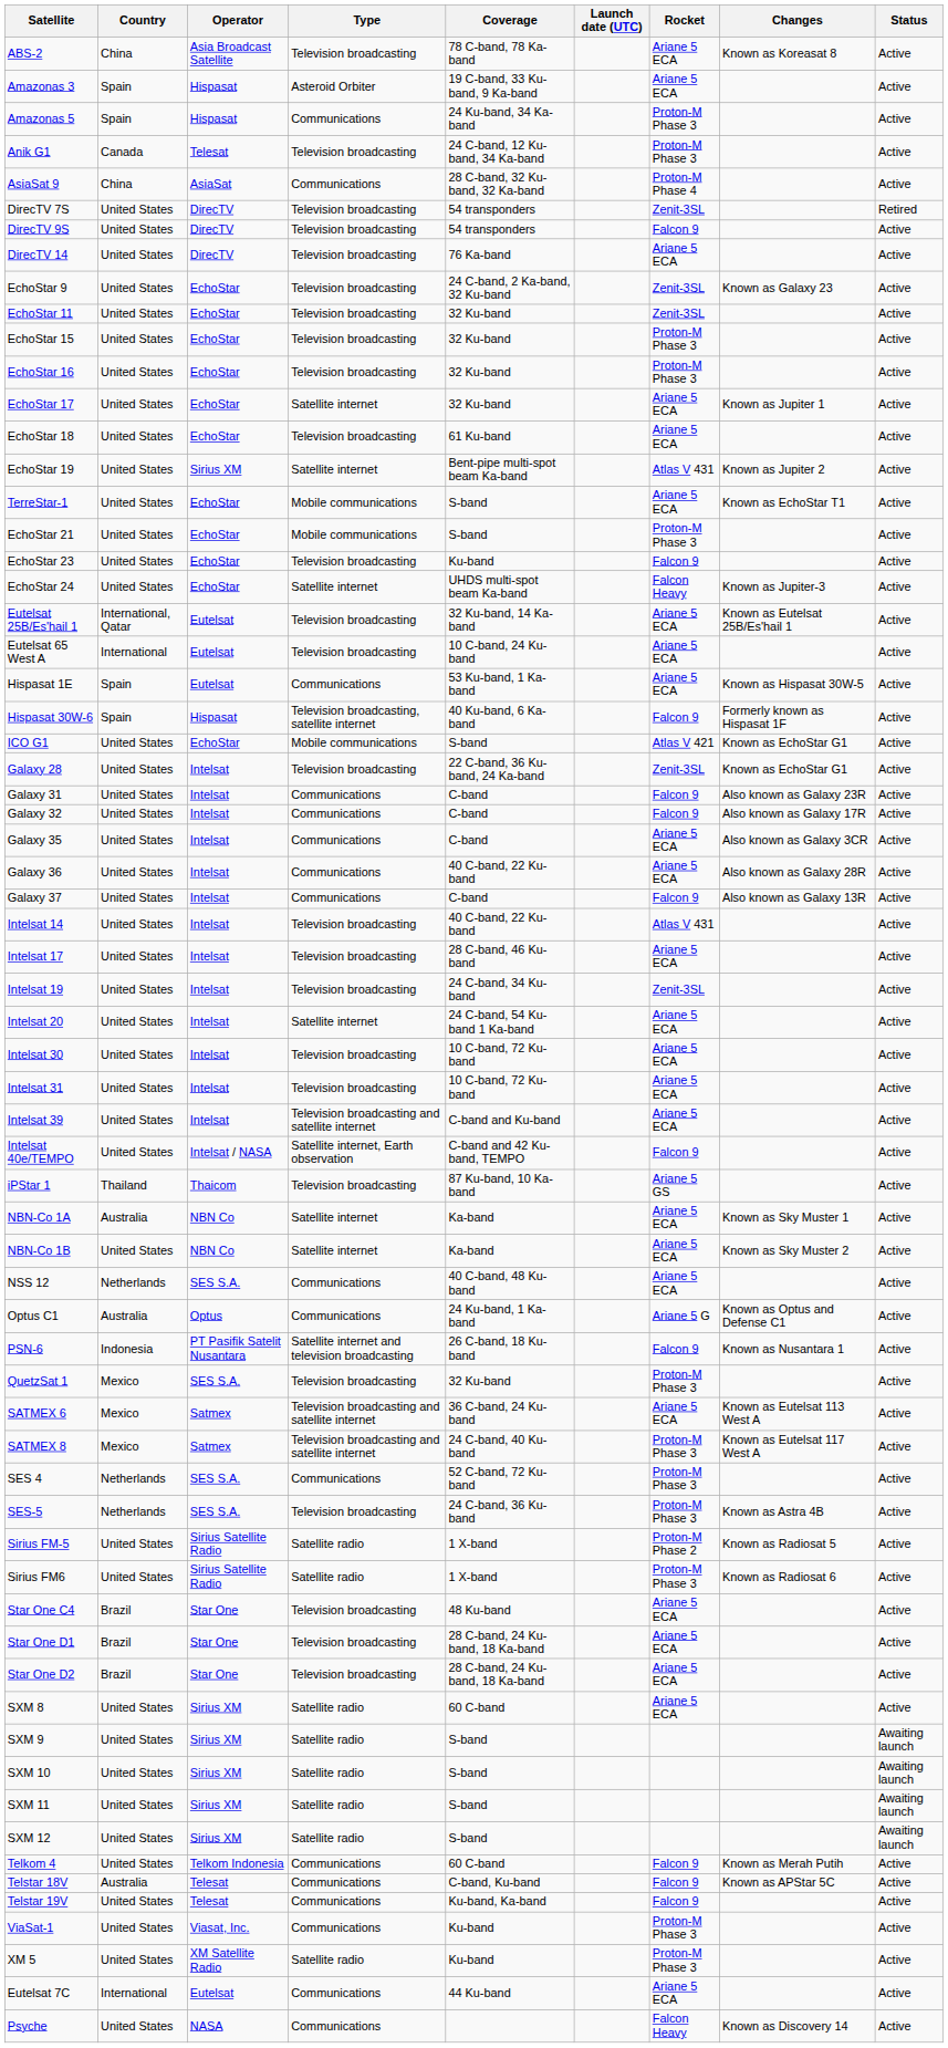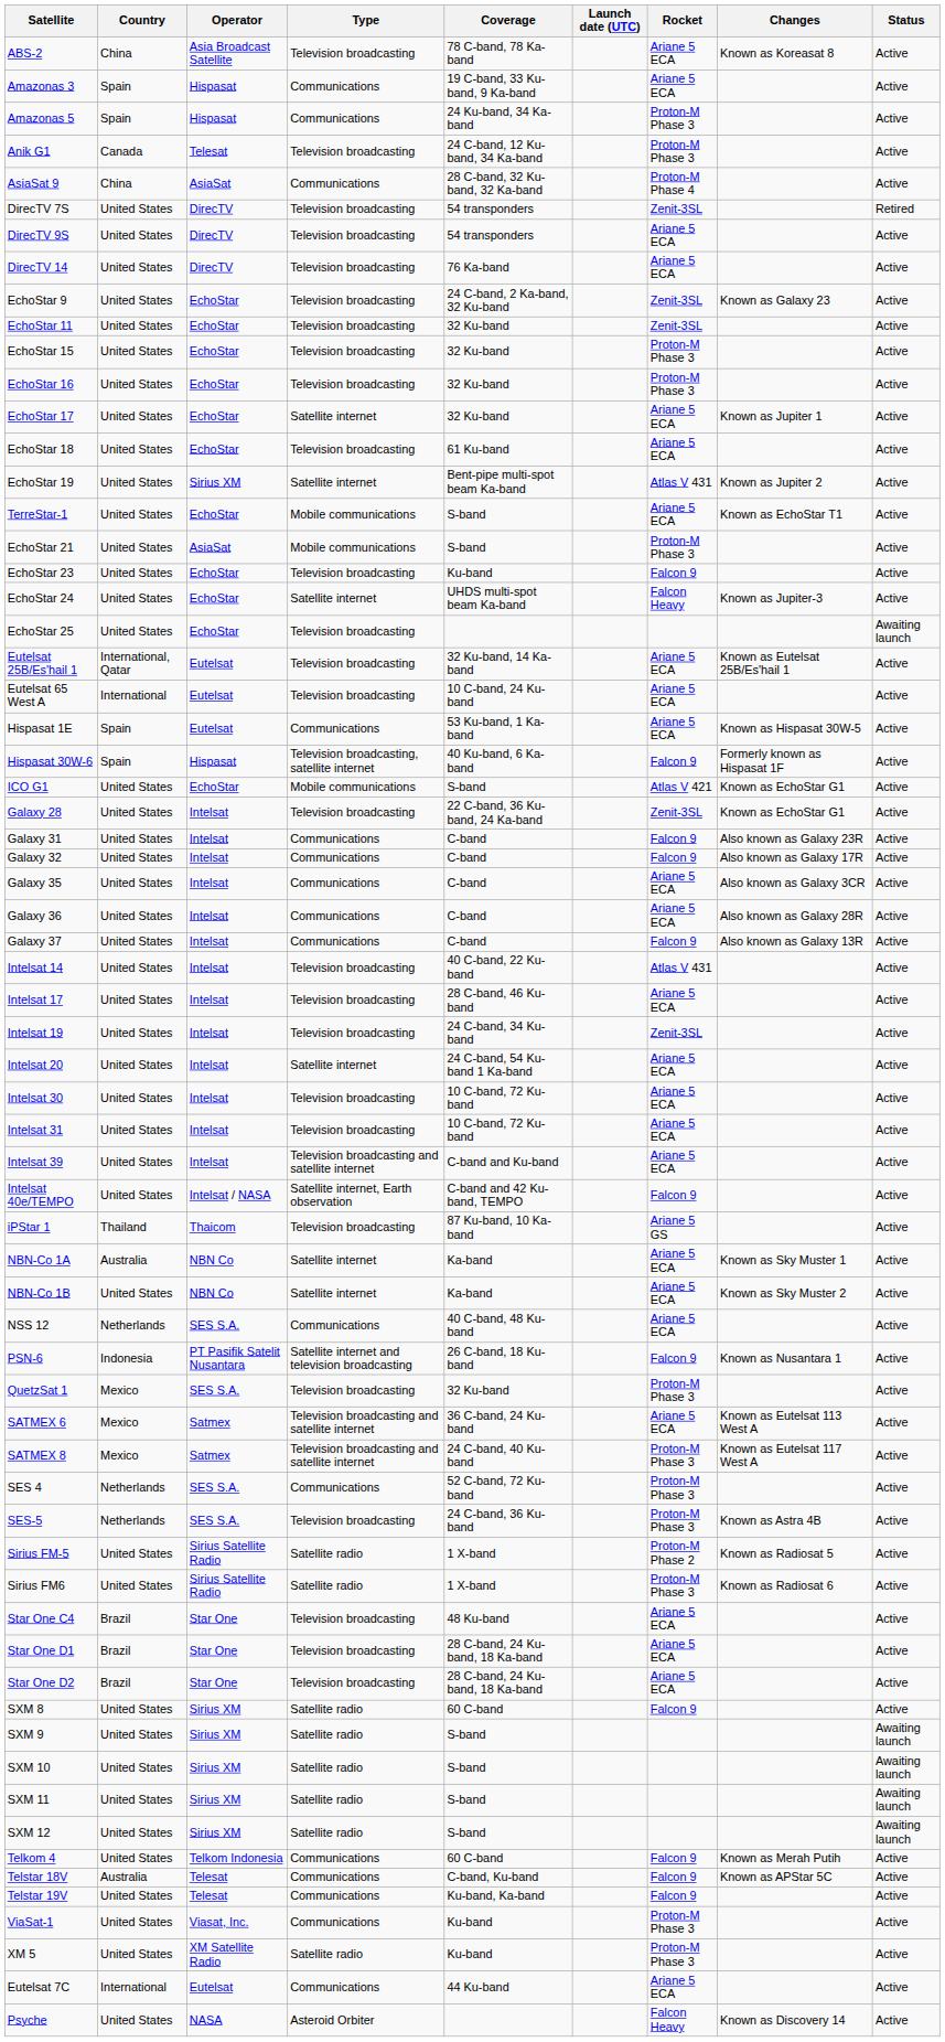 <table class="wikitable sortable" border="1"}>
 <tr>
 <th>Satellite</th>
 <th>Country</th>
 <th>Operator</th>
 <th>Type</th>
 <th>Coverage </th>
 <th>Launch date  (<a href='#'>UTC</a>) </th>
 <th>Rocket</th>
 <th width="200pt">Changes</th>
 <th>Status </th>
 </tr>
 <tr>
 <td><a href='#'>ABS-2</a></td>
 <td>China</td>
 <td><a href='#'>Asia Broadcast Satellite</a></td>
 <td>Television broadcasting</td>
 <td>78 C-band, 78 Ka-band</td>
 <td></td>
 <td><a href='#'>Ariane 5</a> ECA</td>
 <td>Known as Koreasat 8</td>
 <td>Active</td>
 </tr>
 <tr>
 <td><a href='#'>Amazonas 3</a></td>
 <td>Spain</td>
 <td><a href='#'>Hispasat</a></td>
-<td>Asteroid Orbiter</td>
+<td>Communications</td>
 <td>19 C-band, 33 Ku-band, 9 Ka-band</td>
 <td></td>
 <td><a href='#'>Ariane 5</a> ECA</td>
 <td></td>
 <td>Active</td>
 </tr>
 <tr>
 <td><a href='#'>Amazonas 5</a></td>
 <td>Spain</td>
 <td><a href='#'>Hispasat</a></td>
 <td>Communications</td>
 <td>24 Ku-band, 34 Ka-band</td>
 <td></td>
 <td><a href='#'>Proton-M</a> Phase 3</td>
 <td></td>
 <td>Active</td>
 </tr>
 <tr>
 <td><a href='#'>Anik G1</a></td>
 <td>Canada</td>
 <td><a href='#'>Telesat</a></td>
 <td>Television broadcasting</td>
 <td>24 C-band, 12 Ku-band, 34 Ka-band</td>
 <td></td>
 <td><a href='#'>Proton-M</a> Phase 3</td>
 <td></td>
 <td>Active</td>
 </tr>
 <tr>
 <td><a href='#'>AsiaSat 9</a></td>
 <td>China</td>
 <td><a href='#'>AsiaSat</a></td>
 <td>Communications</td>
 <td>28 C-band, 32 Ku-band, 32 Ka-band</td>
 <td></td>
 <td><a href='#'>Proton-M</a> Phase 4</td>
 <td></td>
 <td>Active</td>
 </tr>
 <tr>
 <td>DirecTV 7S</td>
 <td>United States</td>
 <td><a href='#'>DirecTV</a></td>
 <td>Television broadcasting</td>
 <td>54 transponders</td>
 <td></td>
 <td><a href='#'>Zenit-3SL</a></td>
 <td></td>
 <td>Retired</td>
 </tr>
 <tr>
 <td><a href='#'>DirecTV 9S</a></td>
 <td>United States</td>
 <td><a href='#'>DirecTV</a></td>
 <td>Television broadcasting</td>
 <td>54 transponders</td>
 <td></td>
-<td><a href='#'>Falcon 9</a></td>
+<td><a href='#'>Ariane 5</a> ECA</td>
 <td></td>
 <td>Active</td>
 </tr>
 <tr>
 <td><a href='#'>DirecTV 14</a></td>
 <td>United States</td>
 <td><a href='#'>DirecTV</a></td>
 <td>Television broadcasting</td>
 <td>76 Ka-band</td>
 <td></td>
 <td><a href='#'>Ariane 5</a> ECA</td>
 <td></td>
 <td>Active</td>
 </tr>
 <tr>
 <td>EchoStar 9</td>
 <td>United States</td>
 <td><a href='#'>EchoStar</a></td>
 <td>Television broadcasting</td>
 <td>24 C-band, 2 Ka-band, 32 Ku-band</td>
 <td></td>
 <td><a href='#'>Zenit-3SL</a></td>
 <td>Known as Galaxy 23</td>
 <td>Active</td>
 </tr>
 <tr>
 <td><a href='#'>EchoStar 11</a></td>
 <td>United States</td>
 <td><a href='#'>EchoStar</a></td>
 <td>Television broadcasting</td>
 <td>32 Ku-band</td>
 <td></td>
 <td><a href='#'>Zenit-3SL</a></td>
 <td></td>
 <td>Active</td>
 </tr>
 <tr>
 <td>EchoStar 15</td>
 <td>United States</td>
 <td><a href='#'>EchoStar</a></td>
 <td>Television broadcasting</td>
 <td>32 Ku-band</td>
 <td></td>
 <td><a href='#'>Proton-M</a> Phase 3</td>
 <td></td>
 <td>Active</td>
 </tr>
 <tr>
 <td><a href='#'>EchoStar 16</a></td>
 <td>United States</td>
 <td><a href='#'>EchoStar</a></td>
 <td>Television broadcasting</td>
 <td>32 Ku-band</td>
 <td></td>
 <td><a href='#'>Proton-M</a> Phase 3</td>
 <td></td>
 <td>Active</td>
 </tr>
 <tr>
 <td><a href='#'>EchoStar 17</a></td>
 <td>United States</td>
 <td><a href='#'>EchoStar</a></td>
 <td>Satellite internet</td>
 <td>32 Ku-band</td>
 <td></td>
 <td><a href='#'>Ariane 5</a> ECA</td>
 <td>Known as Jupiter 1</td>
 <td>Active</td>
 </tr>
 <tr>
 <td>EchoStar 18</td>
 <td>United States</td>
 <td><a href='#'>EchoStar</a></td>
 <td>Television broadcasting</td>
 <td>61 Ku-band</td>
 <td></td>
 <td><a href='#'>Ariane 5</a> ECA</td>
 <td></td>
 <td>Active</td>
 </tr>
 <tr>
 <td>EchoStar 19</td>
 <td>United States</td>
 <td><a href='#'>Sirius XM</a></td>
 <td>Satellite internet</td>
 <td>Bent-pipe multi-spot beam Ka-band</td>
 <td></td>
 <td><a href='#'>Atlas V</a> 431</td>
 <td>Known as Jupiter 2</td>
 <td>Active</td>
 </tr>
 <tr>
 <td><a href='#'>TerreStar-1</a></td>
 <td>United States</td>
 <td><a href='#'>EchoStar</a></td>
 <td>Mobile communications</td>
 <td>S-band</td>
 <td></td>
 <td><a href='#'>Ariane 5</a> ECA</td>
 <td>Known as EchoStar T1</td>
 <td>Active</td>
 </tr>
 <tr>
 <td>EchoStar 21</td>
 <td>United States</td>
-<td><a href='#'>EchoStar</a></td>
+<td><a href='#'>AsiaSat</a></td>
 <td>Mobile communications</td>
 <td>S-band</td>
 <td></td>
 <td><a href='#'>Proton-M</a> Phase 3</td>
 <td></td>
 <td>Active</td>
 </tr>
 <tr>
 <td>EchoStar 23</td>
 <td>United States</td>
 <td><a href='#'>EchoStar</a></td>
 <td>Television broadcasting</td>
 <td>Ku-band</td>
 <td></td>
 <td><a href='#'>Falcon 9</a></td>
 <td></td>
 <td>Active</td>
 </tr>
 <tr>
 <td>EchoStar 24</td>
 <td>United States</td>
 <td><a href='#'>EchoStar</a></td>
 <td>Satellite internet</td>
 <td>UHDS multi-spot beam Ka-band</td>
 <td></td>
 <td><a href='#'>Falcon Heavy</a></td>
 <td>Known as Jupiter-3</td>
 <td>Active</td>
+</tr>
+<tr>
+<td>EchoStar 25</td>
+<td>United States</td>
+<td><a href='#'>EchoStar</a></td>
+<td>Television broadcasting</td>
+<td></td>
+<td></td>
+<td></td>
+<td></td>
+<td>Awaiting launch</td>
 </tr>
 <tr>
 <td><a href='#'>Eutelsat 25B/Es'hail 1</a></td>
 <td>International, Qatar</td>
 <td><a href='#'>Eutelsat</a></td>
 <td>Television broadcasting</td>
 <td>32 Ku-band, 14 Ka-band</td>
 <td></td>
 <td><a href='#'>Ariane 5</a> ECA</td>
 <td>Known as Eutelsat 25B/Es'hail 1</td>
 <td>Active</td>
 </tr>
 <tr>
 <td>Eutelsat 65 West A</td>
 <td>International</td>
 <td><a href='#'>Eutelsat</a></td>
 <td>Television broadcasting</td>
 <td>10 C-band, 24 Ku-band</td>
 <td></td>
 <td><a href='#'>Ariane 5</a> ECA</td>
 <td></td>
 <td>Active</td>
 </tr>
 <tr>
 <td>Hispasat 1E</td>
 <td>Spain</td>
 <td><a href='#'>Eutelsat</a></td>
 <td>Communications</td>
 <td>53 Ku-band, 1 Ka-band</td>
 <td></td>
 <td><a href='#'>Ariane 5</a> ECA</td>
 <td>Known as Hispasat 30W-5</td>
 <td>Active</td>
 </tr>
 <tr>
 <td><a href='#'>Hispasat 30W-6</a></td>
 <td>Spain</td>
 <td><a href='#'>Hispasat</a></td>
 <td>Television broadcasting, satellite internet</td>
 <td>40 Ku-band, 6 Ka-band</td>
 <td></td>
 <td><a href='#'>Falcon 9</a></td>
 <td>Formerly known as Hispasat 1F</td>
 <td>Active</td>
 </tr>
 <tr>
 <td><a href='#'>ICO G1</a></td>
 <td>United States</td>
 <td><a href='#'>EchoStar</a></td>
 <td>Mobile communications</td>
 <td>S-band</td>
 <td></td>
 <td><a href='#'>Atlas V</a> 421</td>
 <td>Known as EchoStar G1</td>
 <td>Active</td>
 </tr>
 <tr>
 <td><a href='#'>Galaxy 28</a></td>
 <td>United States</td>
 <td><a href='#'>Intelsat</a></td>
 <td>Television broadcasting</td>
 <td>22 C-band, 36 Ku-band, 24 Ka-band</td>
 <td></td>
 <td><a href='#'>Zenit-3SL</a></td>
 <td>Known as EchoStar G1</td>
 <td>Active</td>
 </tr>
 <tr>
 <td>Galaxy 31</td>
 <td>United States</td>
 <td><a href='#'>Intelsat</a></td>
 <td>Communications</td>
 <td>C-band</td>
 <td></td>
 <td><a href='#'>Falcon 9</a></td>
 <td>Also known as Galaxy 23R</td>
 <td>Active</td>
 </tr>
 <tr>
 <td>Galaxy 32</td>
 <td>United States</td>
 <td><a href='#'>Intelsat</a></td>
 <td>Communications</td>
 <td>C-band</td>
 <td></td>
 <td><a href='#'>Falcon 9</a></td>
 <td>Also known as Galaxy 17R</td>
 <td>Active</td>
 </tr>
 <tr>
 <td>Galaxy 35</td>
 <td>United States</td>
 <td><a href='#'>Intelsat</a></td>
 <td>Communications</td>
 <td>C-band</td>
 <td></td>
 <td><a href='#'>Ariane 5</a> ECA</td>
 <td>Also known as Galaxy 3CR</td>
 <td>Active</td>
 </tr>
 <tr>
 <td>Galaxy 36</td>
 <td>United States</td>
 <td><a href='#'>Intelsat</a></td>
 <td>Communications</td>
-<td>40 C-band, 22 Ku-band</td>
+<td>C-band</td>
 <td></td>
 <td><a href='#'>Ariane 5</a> ECA</td>
 <td>Also known as Galaxy 28R</td>
 <td>Active</td>
 </tr>
 <tr>
 <td>Galaxy 37</td>
 <td>United States</td>
 <td><a href='#'>Intelsat</a></td>
 <td>Communications</td>
 <td>C-band</td>
 <td></td>
 <td><a href='#'>Falcon 9</a></td>
 <td>Also known as Galaxy 13R</td>
 <td>Active</td>
 </tr>
 <tr>
 <td><a href='#'>Intelsat 14</a></td>
 <td>United States</td>
 <td><a href='#'>Intelsat</a></td>
 <td>Television broadcasting</td>
 <td>40 C-band, 22 Ku-band</td>
 <td></td>
 <td><a href='#'>Atlas V</a> 431</td>
 <td></td>
 <td>Active</td>
 </tr>
 <tr>
 <td><a href='#'>Intelsat 17</a></td>
 <td>United States</td>
 <td><a href='#'>Intelsat</a></td>
 <td>Television broadcasting</td>
 <td>28 C-band, 46 Ku-band</td>
 <td></td>
 <td><a href='#'>Ariane 5</a> ECA</td>
 <td></td>
 <td>Active</td>
 </tr>
 <tr>
 <td><a href='#'>Intelsat 19</a></td>
 <td>United States</td>
 <td><a href='#'>Intelsat</a></td>
 <td>Television broadcasting</td>
 <td>24 C-band, 34 Ku-band</td>
 <td></td>
 <td><a href='#'>Zenit-3SL</a></td>
 <td></td>
 <td>Active</td>
 </tr>
 <tr>
 <td><a href='#'>Intelsat 20</a></td>
 <td>United States</td>
 <td><a href='#'>Intelsat</a></td>
 <td>Satellite internet</td>
 <td>24 C-band, 54 Ku-band 1 Ka-band</td>
 <td></td>
 <td><a href='#'>Ariane 5</a> ECA</td>
 <td></td>
 <td>Active</td>
 </tr>
 <tr>
 <td><a href='#'>Intelsat 30</a></td>
 <td>United States</td>
 <td><a href='#'>Intelsat</a></td>
 <td>Television broadcasting</td>
 <td>10 C-band, 72 Ku-band</td>
 <td></td>
 <td><a href='#'>Ariane 5</a> ECA</td>
 <td></td>
 <td>Active</td>
 </tr>
 <tr>
 <td><a href='#'>Intelsat 31</a></td>
 <td>United States</td>
 <td><a href='#'>Intelsat</a></td>
 <td>Television broadcasting</td>
 <td>10 C-band, 72 Ku-band</td>
 <td></td>
 <td><a href='#'>Ariane 5</a> ECA</td>
 <td></td>
 <td>Active</td>
 </tr>
 <tr>
 <td><a href='#'>Intelsat 39</a></td>
 <td>United States</td>
 <td><a href='#'>Intelsat</a></td>
 <td>Television broadcasting and satellite internet</td>
 <td>C-band and Ku-band</td>
 <td></td>
 <td><a href='#'>Ariane 5</a> ECA</td>
 <td></td>
 <td>Active</td>
 </tr>
 <tr>
 <td><a href='#'>Intelsat 40e/TEMPO</a></td>
 <td>United States</td>
 <td><a href='#'>Intelsat</a> / <a href='#'>NASA</a></td>
 <td>Satellite internet, Earth observation</td>
 <td>C-band and 42 Ku-band, TEMPO</td>
 <td></td>
 <td><a href='#'>Falcon 9</a></td>
 <td></td>
 <td>Active</td>
 </tr>
 <tr>
 <td><a href='#'>iPStar 1</a></td>
 <td>Thailand</td>
 <td><a href='#'>Thaicom</a></td>
 <td>Television broadcasting</td>
 <td>87 Ku-band, 10 Ka-band</td>
 <td></td>
 <td><a href='#'>Ariane 5</a> GS</td>
 <td></td>
 <td>Active</td>
 </tr>
 <tr>
 <td><a href='#'>NBN-Co 1A</a></td>
 <td>Australia</td>
 <td><a href='#'>NBN Co</a></td>
 <td>Satellite internet</td>
 <td>Ka-band</td>
 <td></td>
 <td><a href='#'>Ariane 5</a> ECA</td>
 <td>Known as Sky Muster 1</td>
 <td>Active</td>
 </tr>
 <tr>
 <td><a href='#'>NBN-Co 1B</a></td>
 <td>United States</td>
 <td><a href='#'>NBN Co</a></td>
 <td>Satellite internet</td>
 <td>Ka-band</td>
 <td></td>
 <td><a href='#'>Ariane 5</a> ECA</td>
 <td>Known as Sky Muster 2</td>
 <td>Active</td>
 </tr>
 <tr>
 <td>NSS 12</td>
 <td>Netherlands</td>
 <td><a href='#'>SES S.A.</a></td>
 <td>Communications</td>
 <td>40 C-band, 48 Ku-band</td>
 <td></td>
 <td><a href='#'>Ariane 5</a> ECA</td>
 <td></td>
 <td>Active</td>
 </tr>
 <tr>
-<td>Optus C1</td>
-<td>Australia</td>
-<td><a href='#'>Optus</a></td>
-<td>Communications</td>
-<td>24 Ku-band, 1 Ka-band</td>
-<td></td>
-<td><a href='#'>Ariane 5</a> G</td>
-<td>Known as Optus and Defense C1</td>
-<td>Active</td>
-</tr>
-<tr>
 <td><a href='#'>PSN-6</a></td>
 <td>Indonesia</td>
 <td><a href='#'>PT Pasifik Satelit Nusantara</a></td>
 <td>Satellite internet and television broadcasting</td>
 <td>26 C-band, 18 Ku-band</td>
 <td></td>
 <td><a href='#'>Falcon 9</a></td>
 <td>Known as Nusantara 1</td>
 <td>Active</td>
 </tr>
 <tr>
 <td><a href='#'>QuetzSat 1</a></td>
 <td>Mexico</td>
 <td><a href='#'>SES S.A.</a></td>
 <td>Television broadcasting</td>
 <td>32 Ku-band</td>
 <td></td>
 <td><a href='#'>Proton-M</a> Phase 3</td>
 <td></td>
 <td>Active</td>
 </tr>
 <tr>
 <td><a href='#'>SATMEX 6</a></td>
 <td>Mexico</td>
 <td><a href='#'>Satmex</a></td>
 <td>Television broadcasting and satellite internet</td>
 <td>36 C-band, 24 Ku-band</td>
 <td></td>
 <td><a href='#'>Ariane 5</a> ECA</td>
 <td>Known as Eutelsat 113 West A</td>
 <td>Active</td>
 </tr>
 <tr>
 <td><a href='#'>SATMEX 8</a></td>
 <td>Mexico</td>
 <td><a href='#'>Satmex</a></td>
 <td>Television broadcasting and satellite internet</td>
 <td>24 C-band, 40 Ku-band</td>
 <td></td>
 <td><a href='#'>Proton-M</a> Phase 3</td>
 <td>Known as Eutelsat 117 West A</td>
 <td>Active</td>
 </tr>
 <tr>
 <td>SES 4</td>
 <td>Netherlands</td>
 <td><a href='#'>SES S.A.</a></td>
 <td>Communications</td>
 <td>52 C-band, 72 Ku-band</td>
 <td></td>
 <td><a href='#'>Proton-M</a> Phase 3</td>
 <td></td>
 <td>Active</td>
 </tr>
 <tr>
 <td><a href='#'>SES-5</a></td>
 <td>Netherlands</td>
 <td><a href='#'>SES S.A.</a></td>
 <td>Television broadcasting</td>
 <td>24 C-band, 36 Ku-band</td>
 <td></td>
 <td><a href='#'>Proton-M</a> Phase 3</td>
 <td>Known as Astra 4B</td>
 <td>Active</td>
 </tr>
 <tr>
 <td><a href='#'>Sirius FM-5</a></td>
 <td>United States</td>
 <td><a href='#'>Sirius Satellite Radio</a></td>
 <td>Satellite radio</td>
 <td>1 X-band</td>
 <td></td>
 <td><a href='#'>Proton-M</a> Phase 2</td>
 <td>Known as Radiosat 5</td>
 <td>Active</td>
 </tr>
 <tr>
 <td>Sirius FM6</td>
 <td>United States</td>
 <td><a href='#'>Sirius Satellite Radio</a></td>
 <td>Satellite radio</td>
 <td>1 X-band</td>
 <td></td>
 <td><a href='#'>Proton-M</a> Phase 3</td>
 <td>Known as Radiosat 6</td>
 <td>Active</td>
 </tr>
 <tr>
 <td><a href='#'>Star One C4</a></td>
 <td>Brazil</td>
 <td><a href='#'>Star One</a></td>
 <td>Television broadcasting</td>
 <td>48 Ku-band</td>
 <td></td>
 <td><a href='#'>Ariane 5</a> ECA</td>
 <td></td>
 <td>Active</td>
 </tr>
 <tr>
 <td><a href='#'>Star One D1</a></td>
 <td>Brazil</td>
 <td><a href='#'>Star One</a></td>
 <td>Television broadcasting</td>
 <td>28 C-band, 24 Ku-band, 18 Ka-band</td>
 <td></td>
 <td><a href='#'>Ariane 5</a> ECA</td>
 <td></td>
 <td>Active</td>
 </tr>
 <tr>
 <td><a href='#'>Star One D2</a></td>
 <td>Brazil</td>
 <td><a href='#'>Star One</a></td>
 <td>Television broadcasting</td>
 <td>28 C-band, 24 Ku-band, 18 Ka-band</td>
 <td></td>
 <td><a href='#'>Ariane 5</a> ECA</td>
 <td></td>
 <td>Active</td>
 </tr>
 <tr>
 <td>SXM 8</td>
 <td>United States</td>
 <td><a href='#'>Sirius XM</a></td>
 <td>Satellite radio</td>
 <td>60 C-band</td>
 <td></td>
-<td><a href='#'>Ariane 5</a> ECA</td>
+<td><a href='#'>Falcon 9</a></td>
 <td></td>
 <td>Active</td>
 </tr>
 <tr>
 <td>SXM 9</td>
 <td>United States</td>
 <td><a href='#'>Sirius XM</a></td>
 <td>Satellite radio</td>
 <td>S-band</td>
 <td></td>
 <td></td>
 <td></td>
 <td>Awaiting launch</td>
 </tr>
 <tr>
 <td>SXM 10</td>
 <td>United States</td>
 <td><a href='#'>Sirius XM</a></td>
 <td>Satellite radio</td>
 <td>S-band</td>
 <td></td>
 <td></td>
 <td></td>
 <td>Awaiting launch</td>
 </tr>
 <tr>
 <td>SXM 11</td>
 <td>United States</td>
 <td><a href='#'>Sirius XM</a></td>
 <td>Satellite radio</td>
 <td>S-band</td>
 <td></td>
 <td></td>
 <td></td>
 <td>Awaiting launch</td>
 </tr>
 <tr>
 <td>SXM 12</td>
 <td>United States</td>
 <td><a href='#'>Sirius XM</a></td>
 <td>Satellite radio</td>
 <td>S-band</td>
 <td></td>
 <td></td>
 <td></td>
 <td>Awaiting launch</td>
 </tr>
 <tr>
 <td><a href='#'>Telkom 4</a></td>
 <td>United States</td>
 <td><a href='#'>Telkom Indonesia</a></td>
 <td>Communications</td>
 <td>60 C-band</td>
 <td></td>
 <td><a href='#'>Falcon 9</a></td>
 <td>Known as Merah Putih</td>
 <td>Active</td>
 </tr>
 <tr>
 <td><a href='#'>Telstar 18V</a></td>
 <td>Australia</td>
 <td><a href='#'>Telesat</a></td>
 <td>Communications</td>
 <td>C-band, Ku-band</td>
 <td></td>
 <td><a href='#'>Falcon 9</a></td>
 <td>Known as APStar 5C</td>
 <td>Active</td>
 </tr>
 <tr>
 <td><a href='#'>Telstar 19V</a></td>
 <td>United States</td>
 <td><a href='#'>Telesat</a></td>
 <td>Communications</td>
 <td>Ku-band, Ka-band</td>
 <td></td>
 <td><a href='#'>Falcon 9</a></td>
 <td></td>
 <td>Active</td>
 </tr>
 <tr>
 <td><a href='#'>ViaSat-1</a></td>
 <td>United States</td>
 <td><a href='#'>Viasat, Inc.</a></td>
 <td>Communications</td>
 <td>Ku-band</td>
 <td></td>
 <td><a href='#'>Proton-M</a> Phase 3</td>
 <td></td>
 <td>Active</td>
 </tr>
 <tr>
 <td>XM 5</td>
 <td>United States</td>
 <td><a href='#'>XM Satellite Radio</a></td>
 <td>Satellite radio</td>
 <td>Ku-band</td>
 <td></td>
 <td><a href='#'>Proton-M</a> Phase 3</td>
 <td></td>
 <td>Active</td>
 </tr>
 <tr>
 <td>Eutelsat 7C</td>
 <td>International</td>
 <td><a href='#'>Eutelsat</a></td>
 <td>Communications</td>
 <td>44 Ku-band</td>
 <td></td>
 <td><a href='#'>Ariane 5</a> ECA</td>
 <td></td>
 <td>Active</td>
 </tr>
 <tr>
 <td><a href='#'>Psyche</a></td>
 <td>United States</td>
 <td><a href='#'>NASA</a></td>
-<td>Communications</td>
+<td>Asteroid Orbiter</td>
 <td></td>
 <td></td>
 <td><a href='#'>Falcon Heavy</a></td>
 <td>Known as Discovery 14</td>
 <td>Active</td>
 </tr>
 </table>
